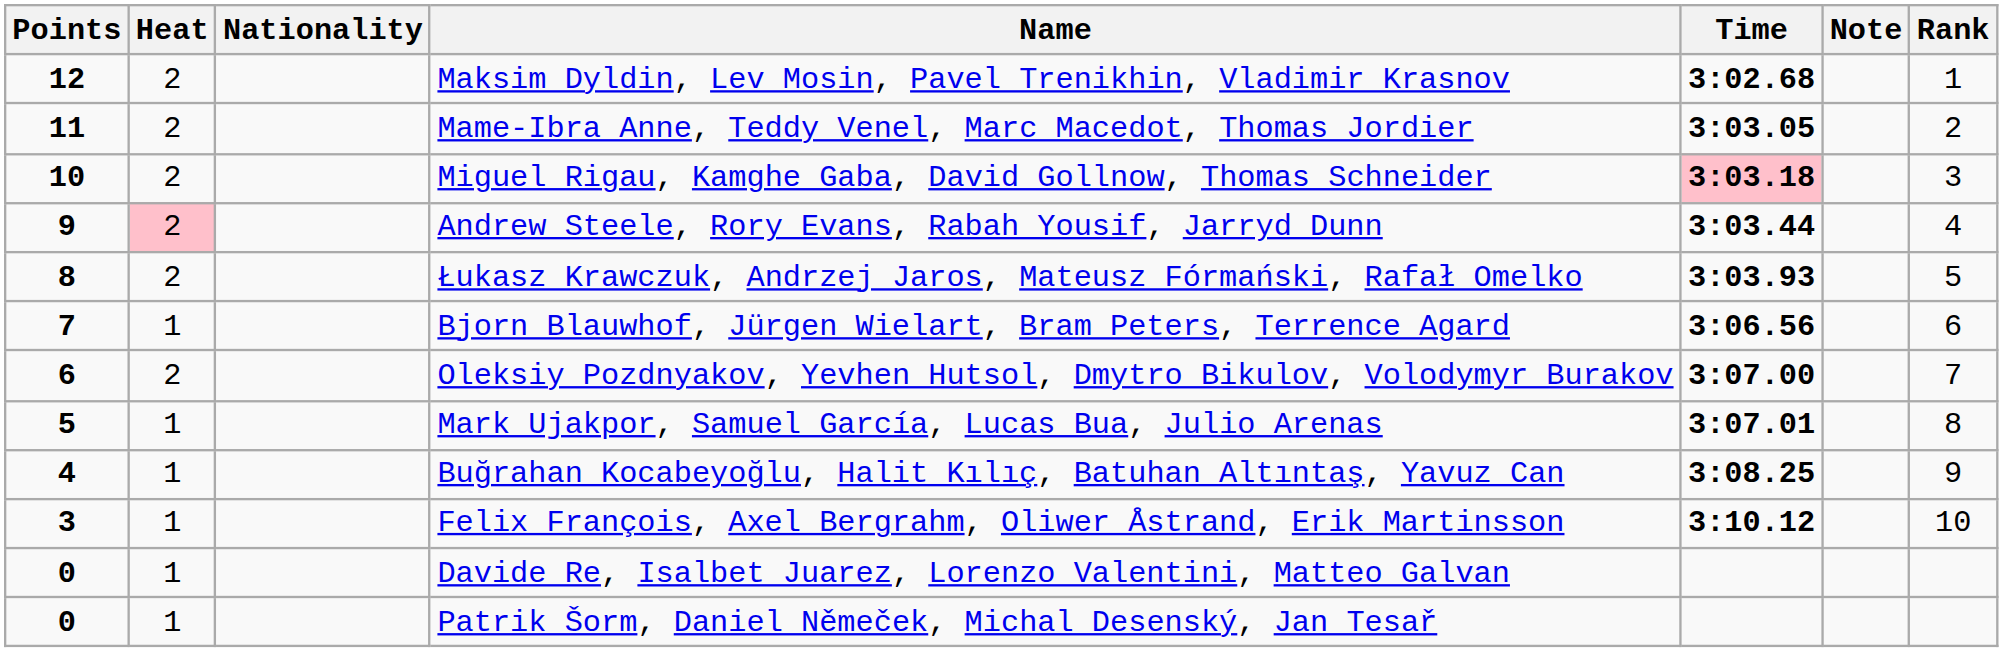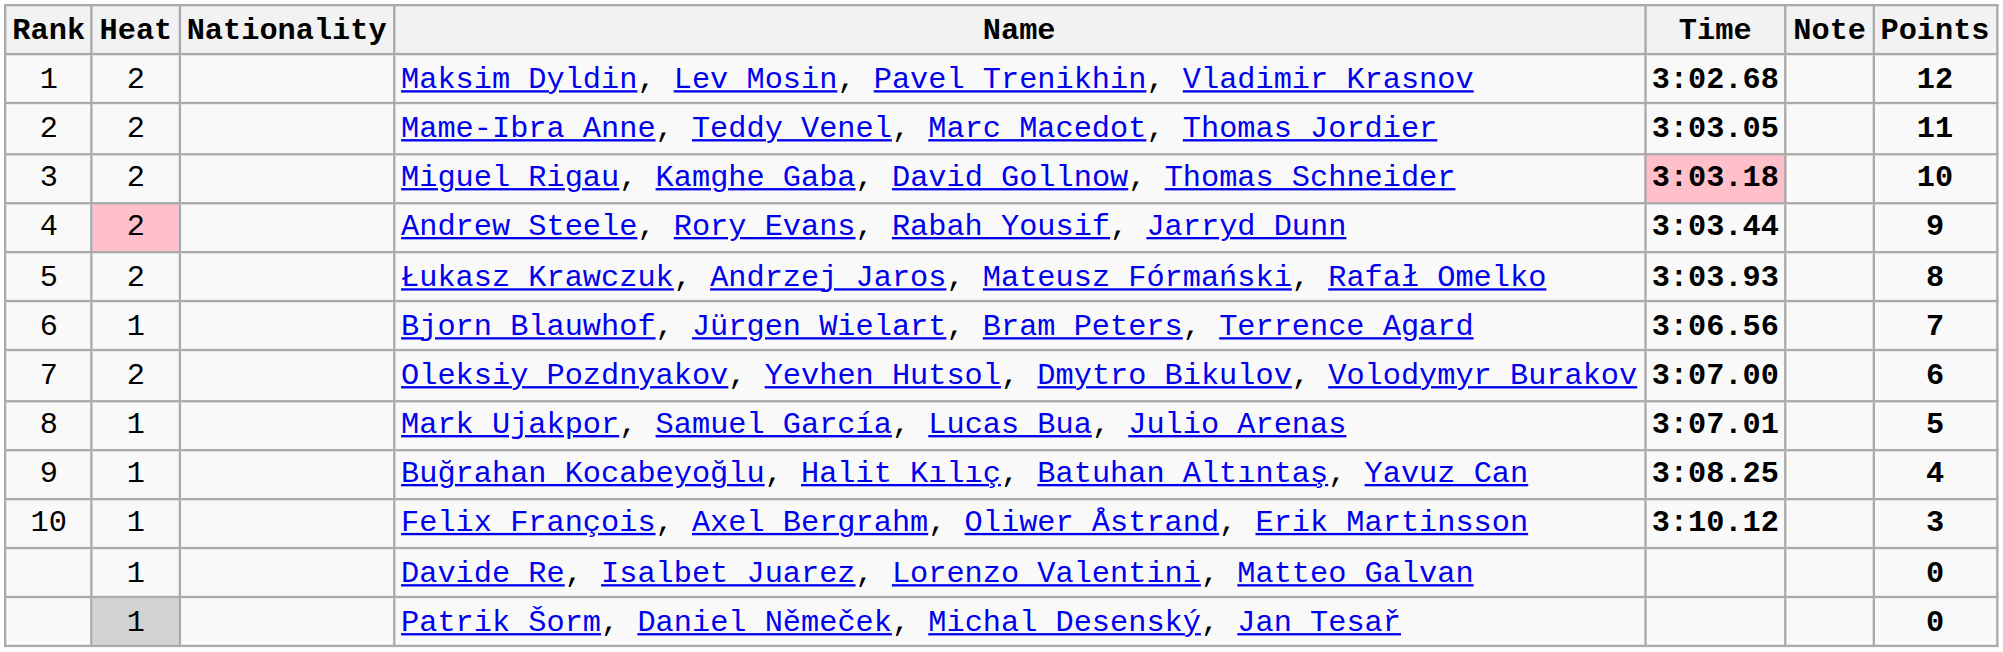 <table class="wikitable sortable" style="text-align:center">
 <tr>
-<th>Points</th>
+<th>Rank</th>
 <th>Heat</th>
 <th>Nationality</th>
 <th>Name</th>
 <th>Time</th>
 <th>Note</th>
-<th>Rank</th>
+<th>Points</th>
 </tr>
 <tr>
-<td><strong>12</strong></td>
+<td>1</td>
 <td>2</td>
 <td align=left></td>
 <td align=left><a href='#'>Maksim Dyldin</a>, <a href='#'>Lev Mosin</a>, <a href='#'>Pavel Trenikhin</a>, <a href='#'>Vladimir Krasnov</a></td>
 <td><strong>3:02.68</strong></td>
 <td></td>
-<td>1</td>
+<td><strong>12</strong></td>
 </tr>
 <tr>
-<td><strong>11</strong></td>
+<td>2</td>
 <td>2</td>
 <td align=left></td>
 <td align=left><a href='#'>Mame-Ibra Anne</a>, <a href='#'>Teddy Venel</a>, <a href='#'>Marc Macedot</a>, <a href='#'>Thomas Jordier</a></td>
 <td><strong>3:03.05</strong></td>
 <td></td>
-<td>2</td>
+<td><strong>11</strong></td>
 </tr>
 <tr>
-<td><strong>10</strong></td>
+<td>3</td>
 <td>2</td>
 <td align=left></td>
 <td align=left><a href='#'>Miguel Rigau</a>, <a href='#'>Kamghe Gaba</a>, <a href='#'>David Gollnow</a>, <a href='#'>Thomas Schneider</a></td>
 <td style="background: pink;"><strong>3:03.18</strong></td>
 <td></td>
-<td>3</td>
+<td><strong>10</strong></td>
 </tr>
 <tr>
-<td><strong>9</strong></td>
+<td>4</td>
 <td style="background: pink;">2</td>
 <td align=left></td>
 <td align=left><a href='#'>Andrew Steele</a>, <a href='#'>Rory Evans</a>, <a href='#'>Rabah Yousif</a>, <a href='#'>Jarryd Dunn</a></td>
 <td><strong>3:03.44</strong></td>
 <td></td>
-<td>4</td>
+<td><strong>9</strong></td>
 </tr>
 <tr>
-<td><strong>8</strong></td>
+<td>5</td>
 <td>2</td>
 <td align=left></td>
 <td align=left><a href='#'>Łukasz Krawczuk</a>, <a href='#'>Andrzej Jaros</a>, <a href='#'>Mateusz Fórmański</a>, <a href='#'>Rafał Omelko</a></td>
 <td><strong>3:03.93</strong></td>
 <td></td>
-<td>5</td>
+<td><strong>8</strong></td>
 </tr>
 <tr>
-<td><strong>7</strong></td>
+<td>6</td>
 <td>1</td>
 <td align=left></td>
 <td align=left><a href='#'>Bjorn Blauwhof</a>, <a href='#'>Jürgen Wielart</a>, <a href='#'>Bram Peters</a>, <a href='#'>Terrence Agard</a></td>
 <td><strong>3:06.56</strong></td>
 <td></td>
-<td>6</td>
+<td><strong>7</strong></td>
 </tr>
 <tr>
-<td><strong>6</strong></td>
+<td>7</td>
 <td>2</td>
 <td align=left></td>
 <td align=left><a href='#'>Oleksiy Pozdnyakov</a>, <a href='#'>Yevhen Hutsol</a>, <a href='#'>Dmytro Bikulov</a>, <a href='#'>Volodymyr Burakov</a></td>
 <td><strong>3:07.00</strong></td>
 <td></td>
-<td>7</td>
+<td><strong>6</strong></td>
 </tr>
 <tr>
-<td><strong>5</strong></td>
+<td>8</td>
 <td>1</td>
 <td align=left></td>
 <td align=left><a href='#'>Mark Ujakpor</a>, <a href='#'>Samuel García</a>, <a href='#'>Lucas Bua</a>, <a href='#'>Julio Arenas</a></td>
 <td><strong>3:07.01</strong></td>
 <td></td>
-<td>8</td>
+<td><strong>5</strong></td>
 </tr>
 <tr>
-<td><strong>4</strong></td>
+<td>9</td>
 <td>1</td>
 <td align=left></td>
 <td align=left><a href='#'>Buğrahan Kocabeyoğlu</a>, <a href='#'>Halit Kılıç</a>, <a href='#'>Batuhan Altıntaş</a>, <a href='#'>Yavuz Can</a></td>
 <td><strong>3:08.25</strong></td>
 <td></td>
-<td>9</td>
+<td><strong>4</strong></td>
 </tr>
 <tr>
-<td><strong>3</strong></td>
+<td>10</td>
 <td>1</td>
 <td align=left></td>
 <td align=left><a href='#'>Felix François</a>, <a href='#'>Axel Bergrahm</a>, <a href='#'>Oliwer Åstrand</a>, <a href='#'>Erik Martinsson</a></td>
 <td><strong>3:10.12</strong></td>
 <td></td>
-<td>10</td>
+<td><strong>3</strong></td>
 </tr>
 <tr>
-<td><strong>0</strong></td>
+<td></td>
 <td>1</td>
 <td align=left></td>
 <td align=left><a href='#'>Davide Re</a>, <a href='#'>Isalbet Juarez</a>, <a href='#'>Lorenzo Valentini</a>, <a href='#'>Matteo Galvan</a></td>
 <td><strong></strong></td>
 <td></td>
-<td></td>
+<td><strong>0</strong></td>
 </tr>
 <tr>
-<td><strong>0</strong></td>
-<td>1</td>
+<td></td>
+<td style="background: lightgrey;">1</td>
 <td align=left></td>
 <td align=left><a href='#'>Patrik Šorm</a>, <a href='#'>Daniel Němeček</a>, <a href='#'>Michal Desenský</a>, <a href='#'>Jan Tesař</a></td>
 <td><strong></strong></td>
 <td></td>
-<td></td>
+<td><strong>0</strong></td>
 </tr>
 </table>
